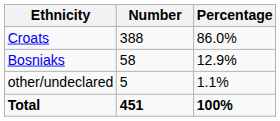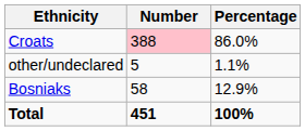 <table class="wikitable">
 <tr>
 <th width="100px">Ethnicity</th>
 <th width="80px">Number</th>
 <th width="80px">Percentage</th>
 </tr>
 <tr>
 <td><a href='#'>Croats</a></td>
-<td>388</td>
+<td style="background: pink;">388</td>
 <td>86.0%</td>
+</tr>
+<tr>
+<td>other/undeclared</td>
+<td>5</td>
+<td>1.1%</td>
 </tr>
 <tr>
 <td><a href='#'>Bosniaks</a></td>
 <td>58</td>
 <td>12.9%</td>
 </tr>
 <tr>
-<td>other/undeclared</td>
-<td>5</td>
-<td>1.1%</td>
-</tr>
-<tr>
 <td><strong>Total</strong></td>
 <td><strong>451</strong></td>
 <td><strong>100%</strong></td>
 </tr>
 </table>
